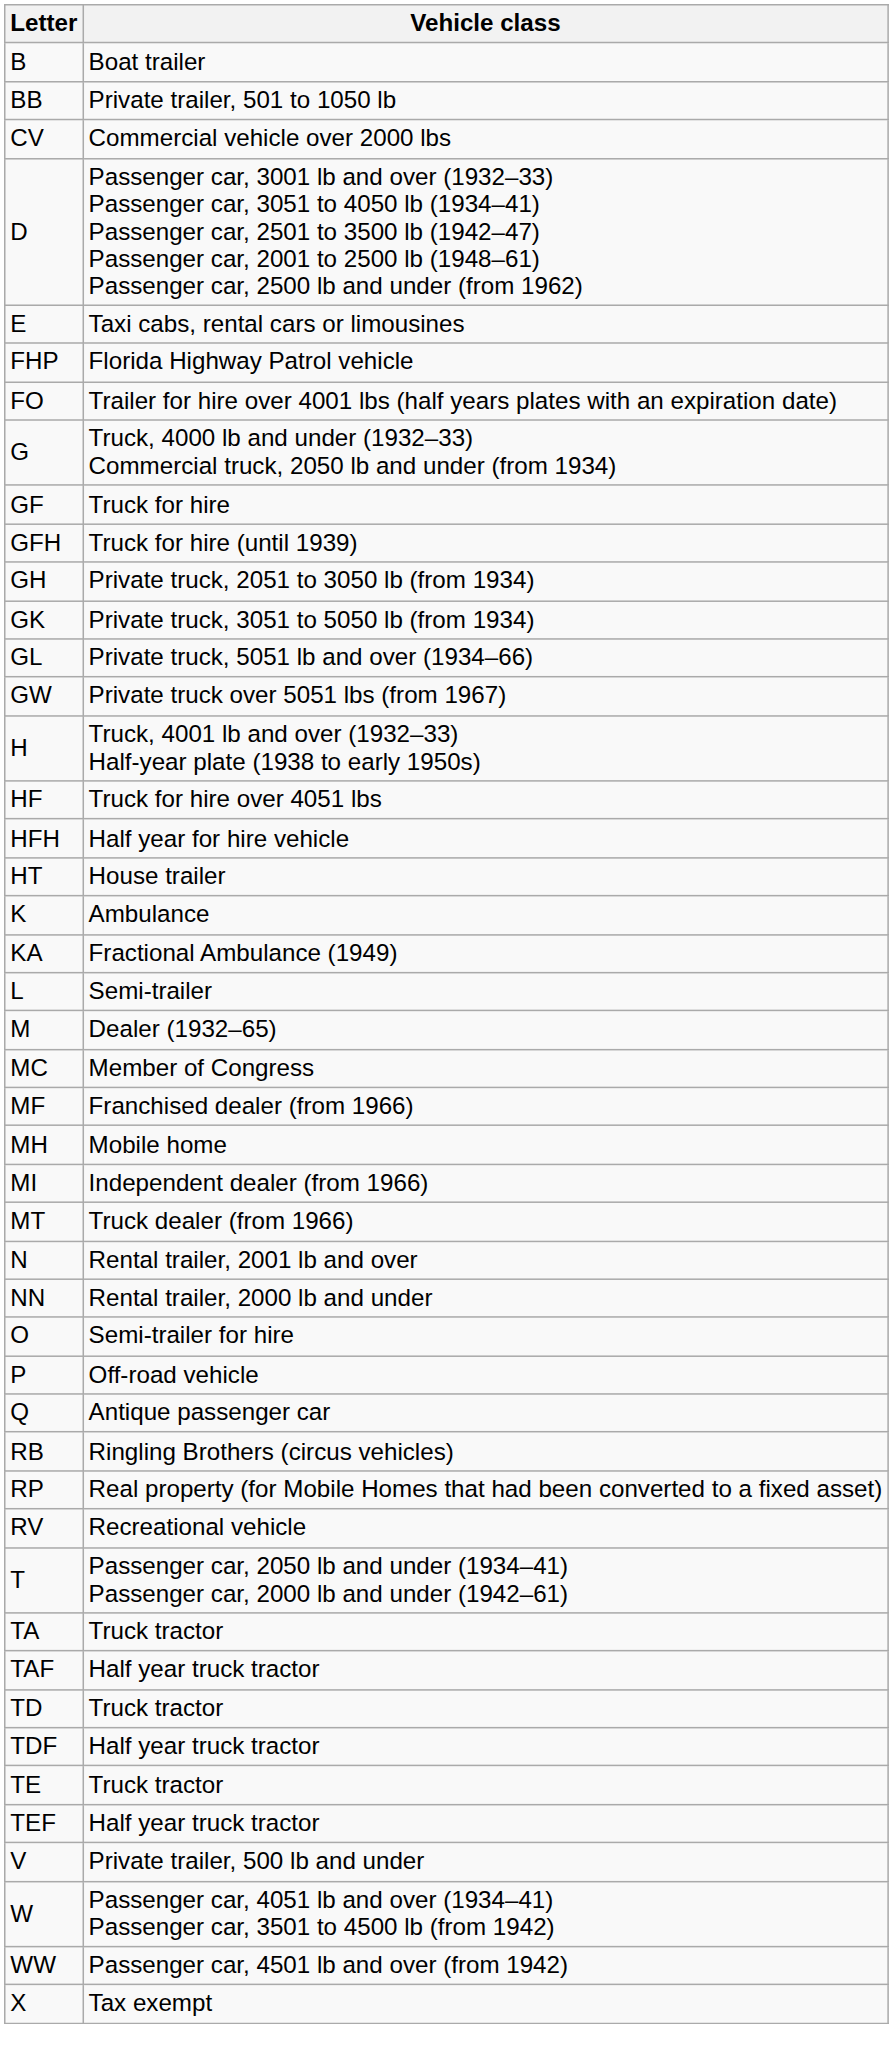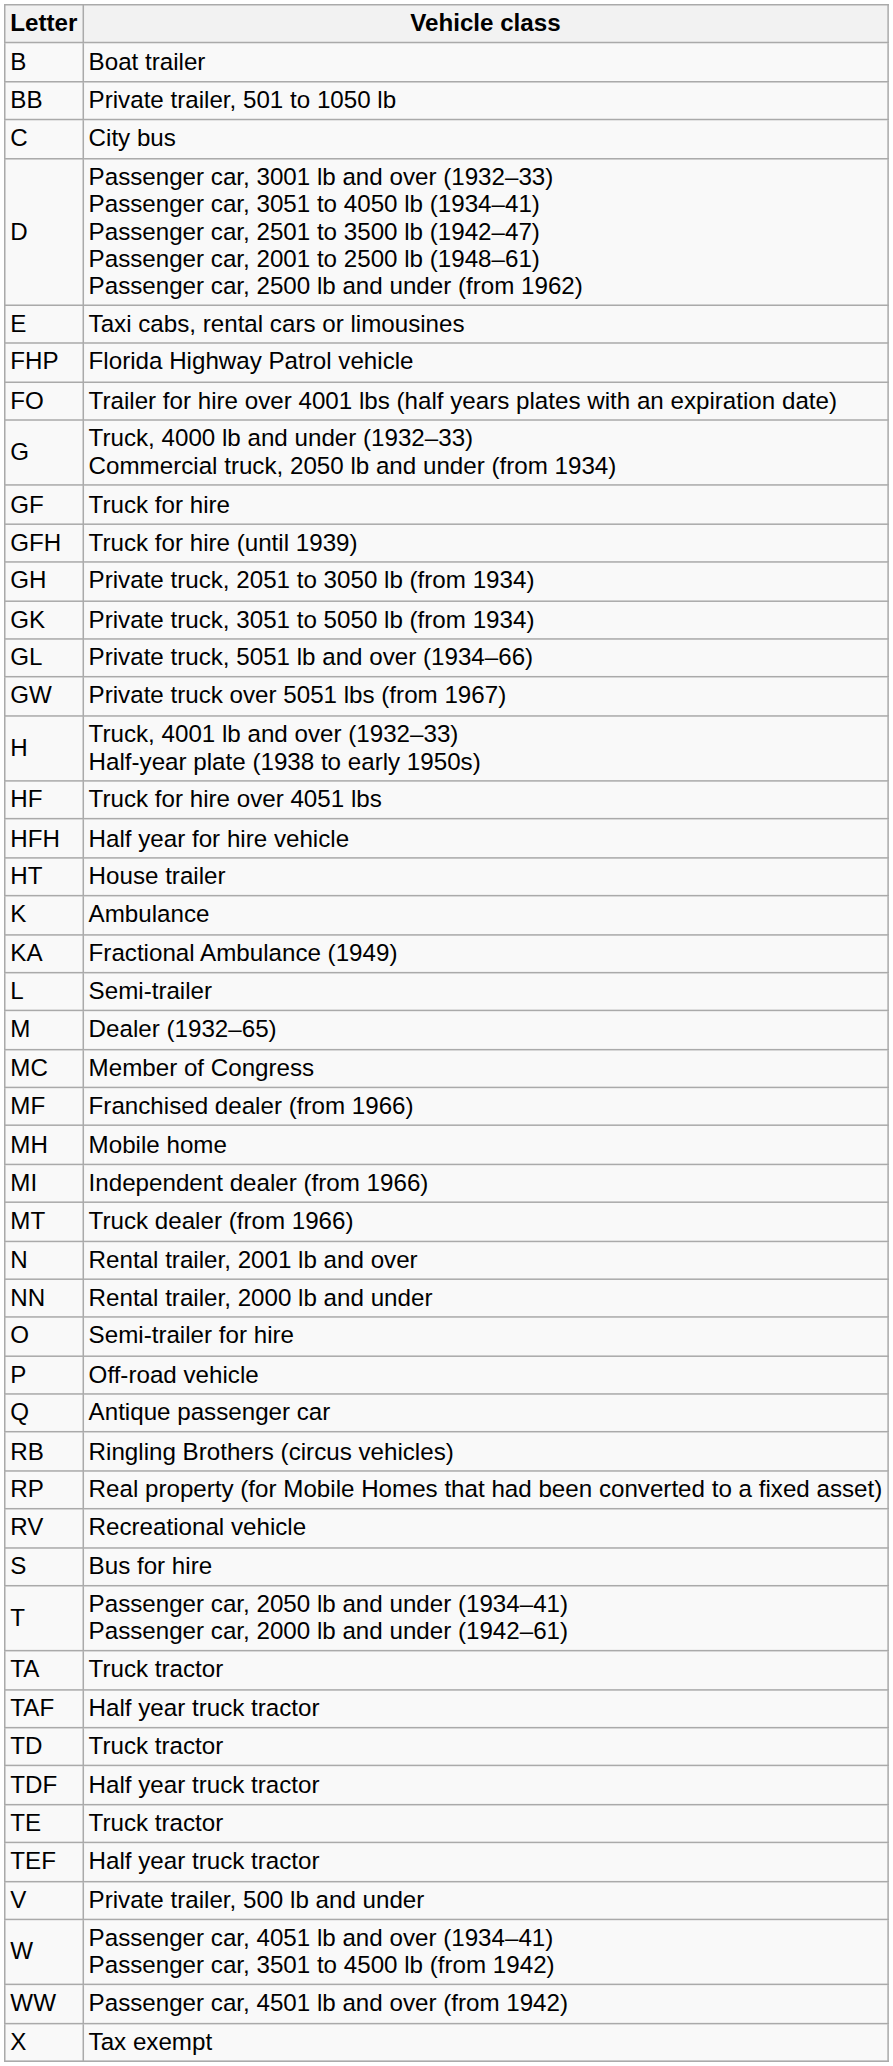 <table class="wikitable collapsible collapsed sortable">
 <tr>
 <th>Letter</th>
 <th>Vehicle class</th>
 </tr>
 <tr>
 <td>B</td>
 <td>Boat trailer</td>
 </tr>
 <tr>
 <td>BB</td>
 <td>Private trailer, 501 to 1050 lb</td>
 </tr>
 <tr>
-<td>CV</td>
-<td>Commercial vehicle over 2000 lbs</td>
+<td>C</td>
+<td>City bus</td>
 </tr>
 <tr>
 <td>D</td>
 <td>Passenger car, 3001 lb and over (1932–33)<br>Passenger car, 3051 to 4050 lb (1934–41)<br>Passenger car, 2501 to 3500 lb (1942–47)<br>Passenger car, 2001 to 2500 lb (1948–61)<br>Passenger car, 2500 lb and under (from 1962)</td>
 </tr>
 <tr>
 <td>E</td>
 <td>Taxi cabs, rental cars or limousines</td>
 </tr>
 <tr>
 <td>FHP</td>
 <td>Florida Highway Patrol vehicle</td>
 </tr>
 <tr>
 <td>FO</td>
 <td>Trailer for hire over 4001 lbs (half years plates with an expiration date)</td>
 </tr>
 <tr>
 <td>G</td>
 <td>Truck, 4000 lb and under (1932–33)<br>Commercial truck, 2050 lb and under (from 1934)</td>
 </tr>
 <tr>
 <td>GF</td>
 <td>Truck for hire</td>
 </tr>
 <tr>
 <td>GFH</td>
 <td>Truck for hire (until 1939)</td>
 </tr>
 <tr>
 <td>GH</td>
 <td>Private truck, 2051 to 3050 lb (from 1934)</td>
 </tr>
 <tr>
 <td>GK</td>
 <td>Private truck, 3051 to 5050 lb (from 1934)</td>
 </tr>
 <tr>
 <td>GL</td>
 <td>Private truck, 5051 lb and over (1934–66)</td>
 </tr>
 <tr>
 <td>GW</td>
 <td>Private truck over 5051 lbs (from 1967)</td>
 </tr>
 <tr>
 <td>H</td>
 <td>Truck, 4001 lb and over (1932–33)<br>Half-year plate (1938 to early 1950s)</td>
 </tr>
 <tr>
 <td>HF</td>
 <td>Truck for hire over 4051 lbs</td>
 </tr>
 <tr>
 <td>HFH</td>
 <td>Half year for hire vehicle</td>
 </tr>
 <tr>
 <td>HT</td>
 <td>House trailer</td>
 </tr>
 <tr>
 <td>K</td>
 <td>Ambulance</td>
 </tr>
 <tr>
 <td>KA</td>
 <td>Fractional Ambulance (1949)</td>
 </tr>
 <tr>
 <td>L</td>
 <td>Semi-trailer</td>
 </tr>
 <tr>
 <td>M</td>
 <td>Dealer (1932–65)</td>
 </tr>
 <tr>
 <td>MC</td>
 <td>Member of Congress</td>
 </tr>
 <tr>
 <td>MF</td>
 <td>Franchised dealer (from 1966)</td>
 </tr>
 <tr>
 <td>MH</td>
 <td>Mobile home</td>
 </tr>
 <tr>
 <td>MI</td>
 <td>Independent dealer (from 1966)</td>
 </tr>
 <tr>
 <td>MT</td>
 <td>Truck dealer (from 1966)</td>
 </tr>
 <tr>
 <td>N</td>
 <td>Rental trailer, 2001 lb and over</td>
 </tr>
 <tr>
 <td>NN</td>
 <td>Rental trailer, 2000 lb and under</td>
 </tr>
 <tr>
 <td>O</td>
 <td>Semi-trailer for hire</td>
 </tr>
 <tr>
 <td>P</td>
 <td>Off-road vehicle</td>
 </tr>
 <tr>
 <td>Q</td>
 <td>Antique passenger car</td>
 </tr>
 <tr>
 <td>RB</td>
 <td>Ringling Brothers (circus vehicles)</td>
 </tr>
 <tr>
 <td>RP</td>
 <td>Real property (for Mobile Homes that had been converted to a fixed asset)</td>
 </tr>
 <tr>
 <td>RV</td>
 <td>Recreational vehicle</td>
 </tr>
 <tr>
+<td>S</td>
+<td>Bus for hire</td>
+</tr>
+<tr>
 <td>T</td>
 <td>Passenger car, 2050 lb and under (1934–41)<br>Passenger car, 2000 lb and under (1942–61)</td>
 </tr>
 <tr>
 <td>TA</td>
 <td>Truck tractor</td>
 </tr>
 <tr>
 <td>TAF</td>
 <td>Half year truck tractor</td>
 </tr>
 <tr>
 <td>TD</td>
 <td>Truck tractor</td>
 </tr>
 <tr>
 <td>TDF</td>
 <td>Half year truck tractor</td>
 </tr>
 <tr>
 <td>TE</td>
 <td>Truck tractor</td>
 </tr>
 <tr>
 <td>TEF</td>
 <td>Half year truck tractor</td>
 </tr>
 <tr>
 <td>V</td>
 <td>Private trailer, 500 lb and under</td>
 </tr>
 <tr>
 <td>W</td>
 <td>Passenger car, 4051 lb and over (1934–41)<br>Passenger car, 3501 to 4500 lb (from 1942)</td>
 </tr>
 <tr>
 <td>WW</td>
 <td>Passenger car, 4501 lb and over (from 1942)</td>
 </tr>
 <tr>
 <td>X</td>
 <td>Tax exempt</td>
 </tr>
 <tr>
 </tr>
 </table>
